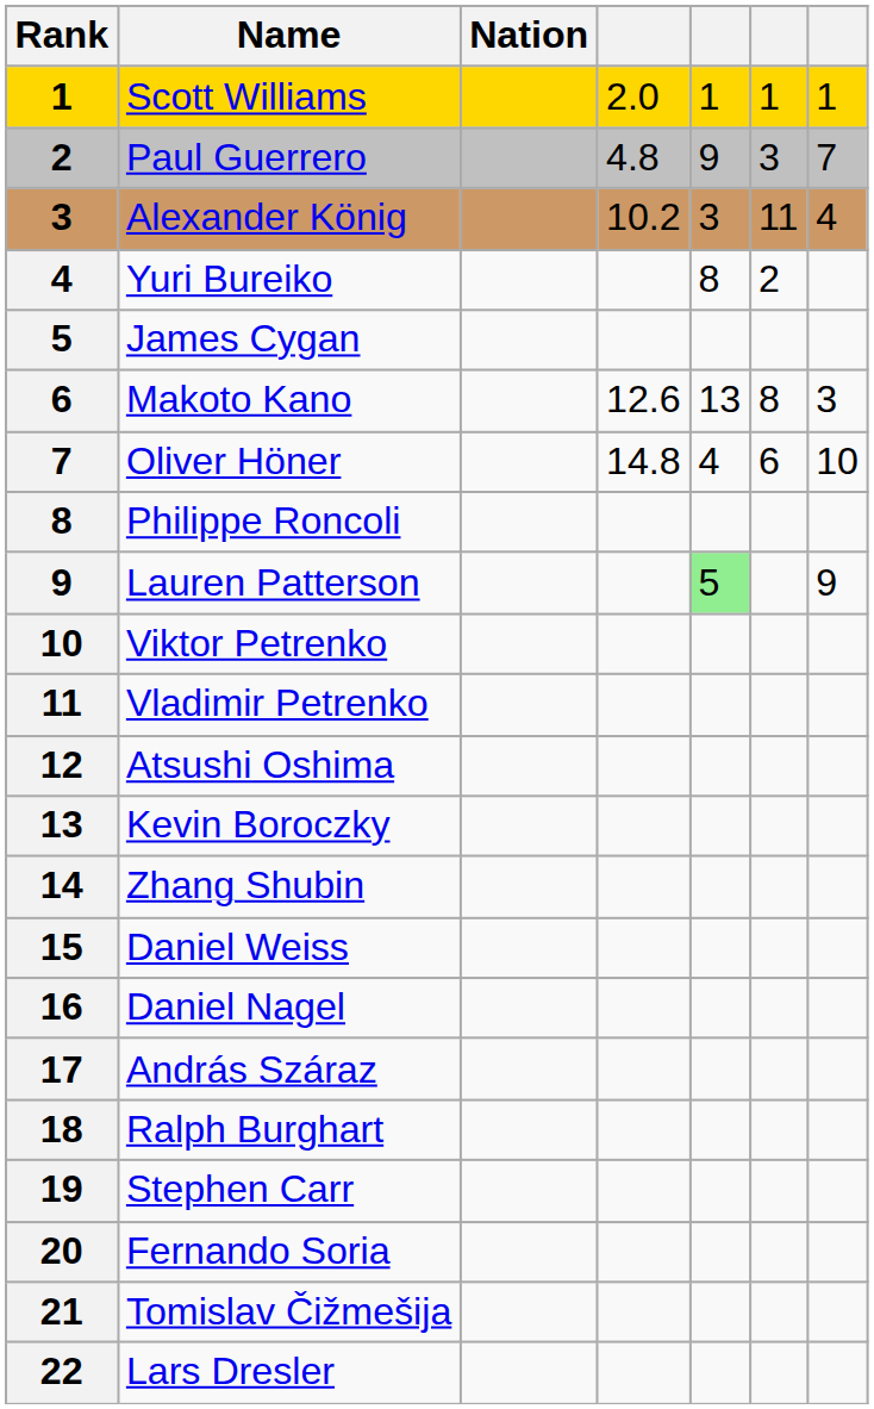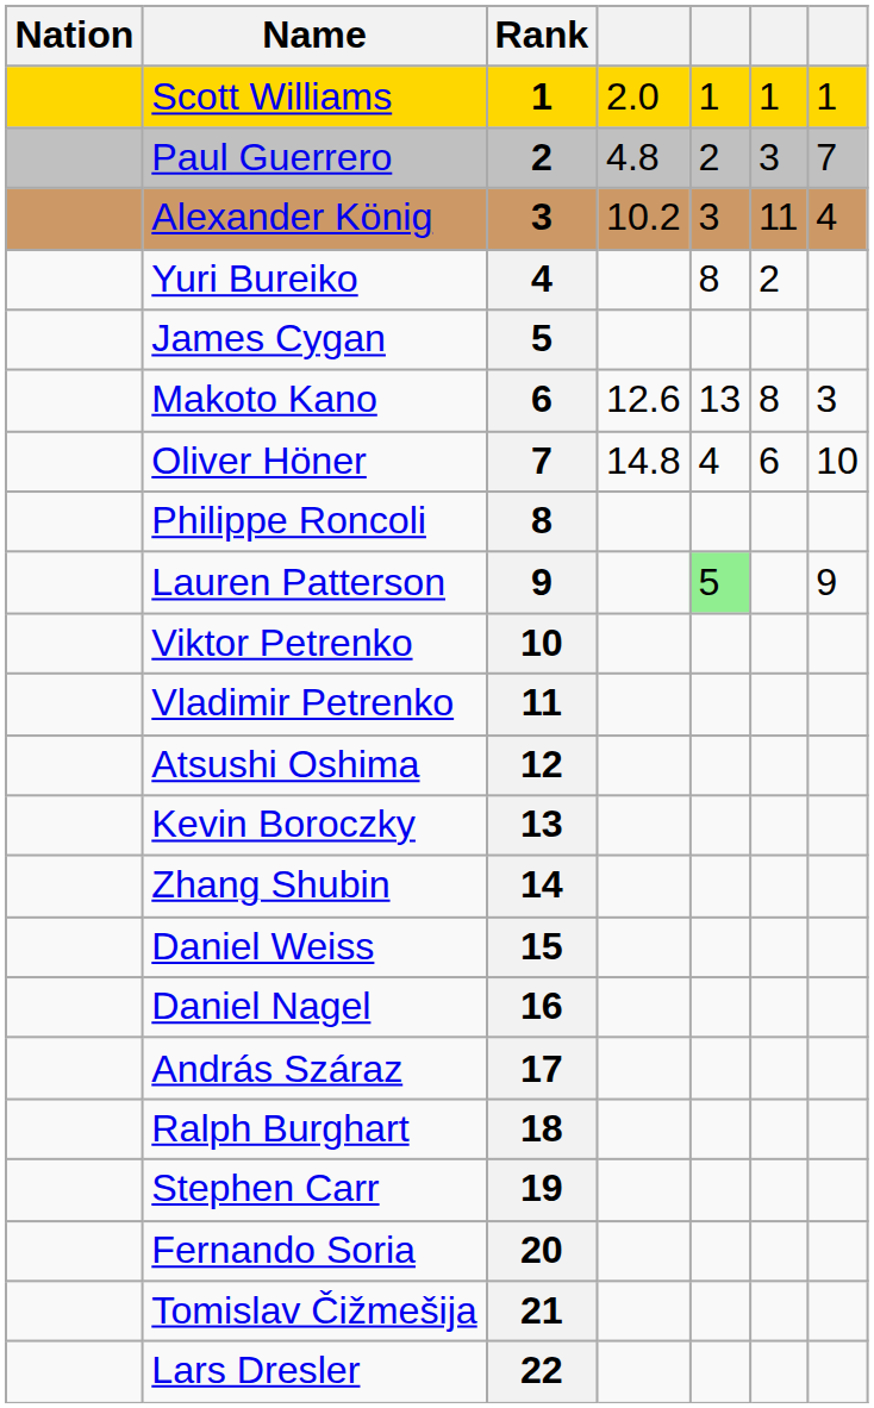 <table class="wikitable sortable">
 <tr>
+<th>Nation</th>
+<th>Name</th>
 <th>Rank</th>
-<th>Name</th>
-<th>Nation</th>
 <th></th>
 <th></th>
 <th></th>
 <th></th>
 </tr>
 <tr bgcolor=gold>
+<td></td>
+<td><a href='#'>Scott Williams</a></td>
 <td align=center><strong>1</strong></td>
-<td><a href='#'>Scott Williams</a></td>
-<td></td>
 <td>2.0</td>
 <td>1</td>
 <td>1</td>
 <td>1</td>
 </tr>
 <tr bgcolor=silver>
+<td></td>
+<td><a href='#'>Paul Guerrero</a></td>
 <td align=center><strong>2</strong></td>
-<td><a href='#'>Paul Guerrero</a></td>
-<td></td>
 <td>4.8</td>
-<td>9</td>
+<td>2</td>
 <td>3</td>
 <td>7</td>
 </tr>
 <tr bgcolor=cc9966>
+<td></td>
+<td><a href='#'>Alexander König</a></td>
 <td align=center><strong>3</strong></td>
-<td><a href='#'>Alexander König</a></td>
-<td></td>
 <td>10.2</td>
 <td>3</td>
 <td>11</td>
 <td>4</td>
 </tr>
 <tr>
+<td></td>
+<td><a href='#'>Yuri Bureiko</a></td>
 <th>4</th>
-<td><a href='#'>Yuri Bureiko</a></td>
-<td></td>
 <td></td>
 <td>8</td>
 <td>2</td>
 <td></td>
 </tr>
 <tr>
+<td></td>
+<td><a href='#'>James Cygan</a></td>
 <th>5</th>
-<td><a href='#'>James Cygan</a></td>
-<td></td>
 <td></td>
 <td></td>
 <td></td>
 <td></td>
 </tr>
 <tr>
+<td></td>
+<td><a href='#'>Makoto Kano</a></td>
 <th>6</th>
-<td><a href='#'>Makoto Kano</a></td>
-<td></td>
 <td>12.6</td>
 <td>13</td>
 <td>8</td>
 <td>3</td>
 </tr>
 <tr>
+<td></td>
+<td><a href='#'>Oliver Höner</a></td>
 <th>7</th>
-<td><a href='#'>Oliver Höner</a></td>
-<td></td>
 <td>14.8</td>
 <td>4</td>
 <td>6</td>
 <td>10</td>
 </tr>
 <tr>
+<td></td>
+<td><a href='#'>Philippe Roncoli</a></td>
 <th>8</th>
-<td><a href='#'>Philippe Roncoli</a></td>
-<td></td>
 <td></td>
 <td></td>
 <td></td>
 <td></td>
 </tr>
 <tr>
+<td></td>
+<td><a href='#'>Lauren Patterson</a></td>
 <th>9</th>
-<td><a href='#'>Lauren Patterson</a></td>
-<td></td>
 <td></td>
 <td style="background: lightgreen;">5</td>
 <td></td>
 <td>9</td>
 </tr>
 <tr>
+<td></td>
+<td><a href='#'>Viktor Petrenko</a></td>
 <th>10</th>
-<td><a href='#'>Viktor Petrenko</a></td>
-<td></td>
 <td></td>
 <td></td>
 <td></td>
 <td></td>
 </tr>
 <tr>
+<td></td>
+<td><a href='#'>Vladimir Petrenko</a></td>
 <th>11</th>
-<td><a href='#'>Vladimir Petrenko</a></td>
-<td></td>
 <td></td>
 <td></td>
 <td></td>
 <td></td>
 </tr>
 <tr>
+<td></td>
+<td><a href='#'>Atsushi Oshima</a></td>
 <th>12</th>
-<td><a href='#'>Atsushi Oshima</a></td>
-<td></td>
 <td></td>
 <td></td>
 <td></td>
 <td></td>
 </tr>
 <tr>
+<td></td>
+<td><a href='#'>Kevin Boroczky</a></td>
 <th>13</th>
-<td><a href='#'>Kevin Boroczky</a></td>
-<td></td>
 <td></td>
 <td></td>
 <td></td>
 <td></td>
 </tr>
 <tr>
+<td></td>
+<td><a href='#'>Zhang Shubin</a></td>
 <th>14</th>
-<td><a href='#'>Zhang Shubin</a></td>
-<td></td>
 <td></td>
 <td></td>
 <td></td>
 <td></td>
 </tr>
 <tr>
+<td></td>
+<td><a href='#'>Daniel Weiss</a></td>
 <th>15</th>
-<td><a href='#'>Daniel Weiss</a></td>
-<td></td>
 <td></td>
 <td></td>
 <td></td>
 <td></td>
 </tr>
 <tr>
+<td></td>
+<td><a href='#'>Daniel Nagel</a></td>
 <th>16</th>
-<td><a href='#'>Daniel Nagel</a></td>
-<td></td>
 <td></td>
 <td></td>
 <td></td>
 <td></td>
 </tr>
 <tr>
+<td></td>
+<td><a href='#'>András Száraz</a></td>
 <th>17</th>
-<td><a href='#'>András Száraz</a></td>
-<td></td>
 <td></td>
 <td></td>
 <td></td>
 <td></td>
 </tr>
 <tr>
+<td></td>
+<td><a href='#'>Ralph Burghart</a></td>
 <th>18</th>
-<td><a href='#'>Ralph Burghart</a></td>
-<td></td>
 <td></td>
 <td></td>
 <td></td>
 <td></td>
 </tr>
 <tr>
+<td></td>
+<td><a href='#'>Stephen Carr</a></td>
 <th>19</th>
-<td><a href='#'>Stephen Carr</a></td>
-<td></td>
 <td></td>
 <td></td>
 <td></td>
 <td></td>
 </tr>
 <tr>
+<td></td>
+<td><a href='#'>Fernando Soria</a></td>
 <th>20</th>
-<td><a href='#'>Fernando Soria</a></td>
-<td></td>
 <td></td>
 <td></td>
 <td></td>
 <td></td>
 </tr>
 <tr>
+<td></td>
+<td><a href='#'>Tomislav Čižmešija</a></td>
 <th>21</th>
-<td><a href='#'>Tomislav Čižmešija</a></td>
-<td></td>
 <td></td>
 <td></td>
 <td></td>
 <td></td>
 </tr>
 <tr>
+<td></td>
+<td><a href='#'>Lars Dresler</a></td>
 <th>22</th>
-<td><a href='#'>Lars Dresler</a></td>
-<td></td>
 <td></td>
 <td></td>
 <td></td>
 <td></td>
 </tr>
 </table>
